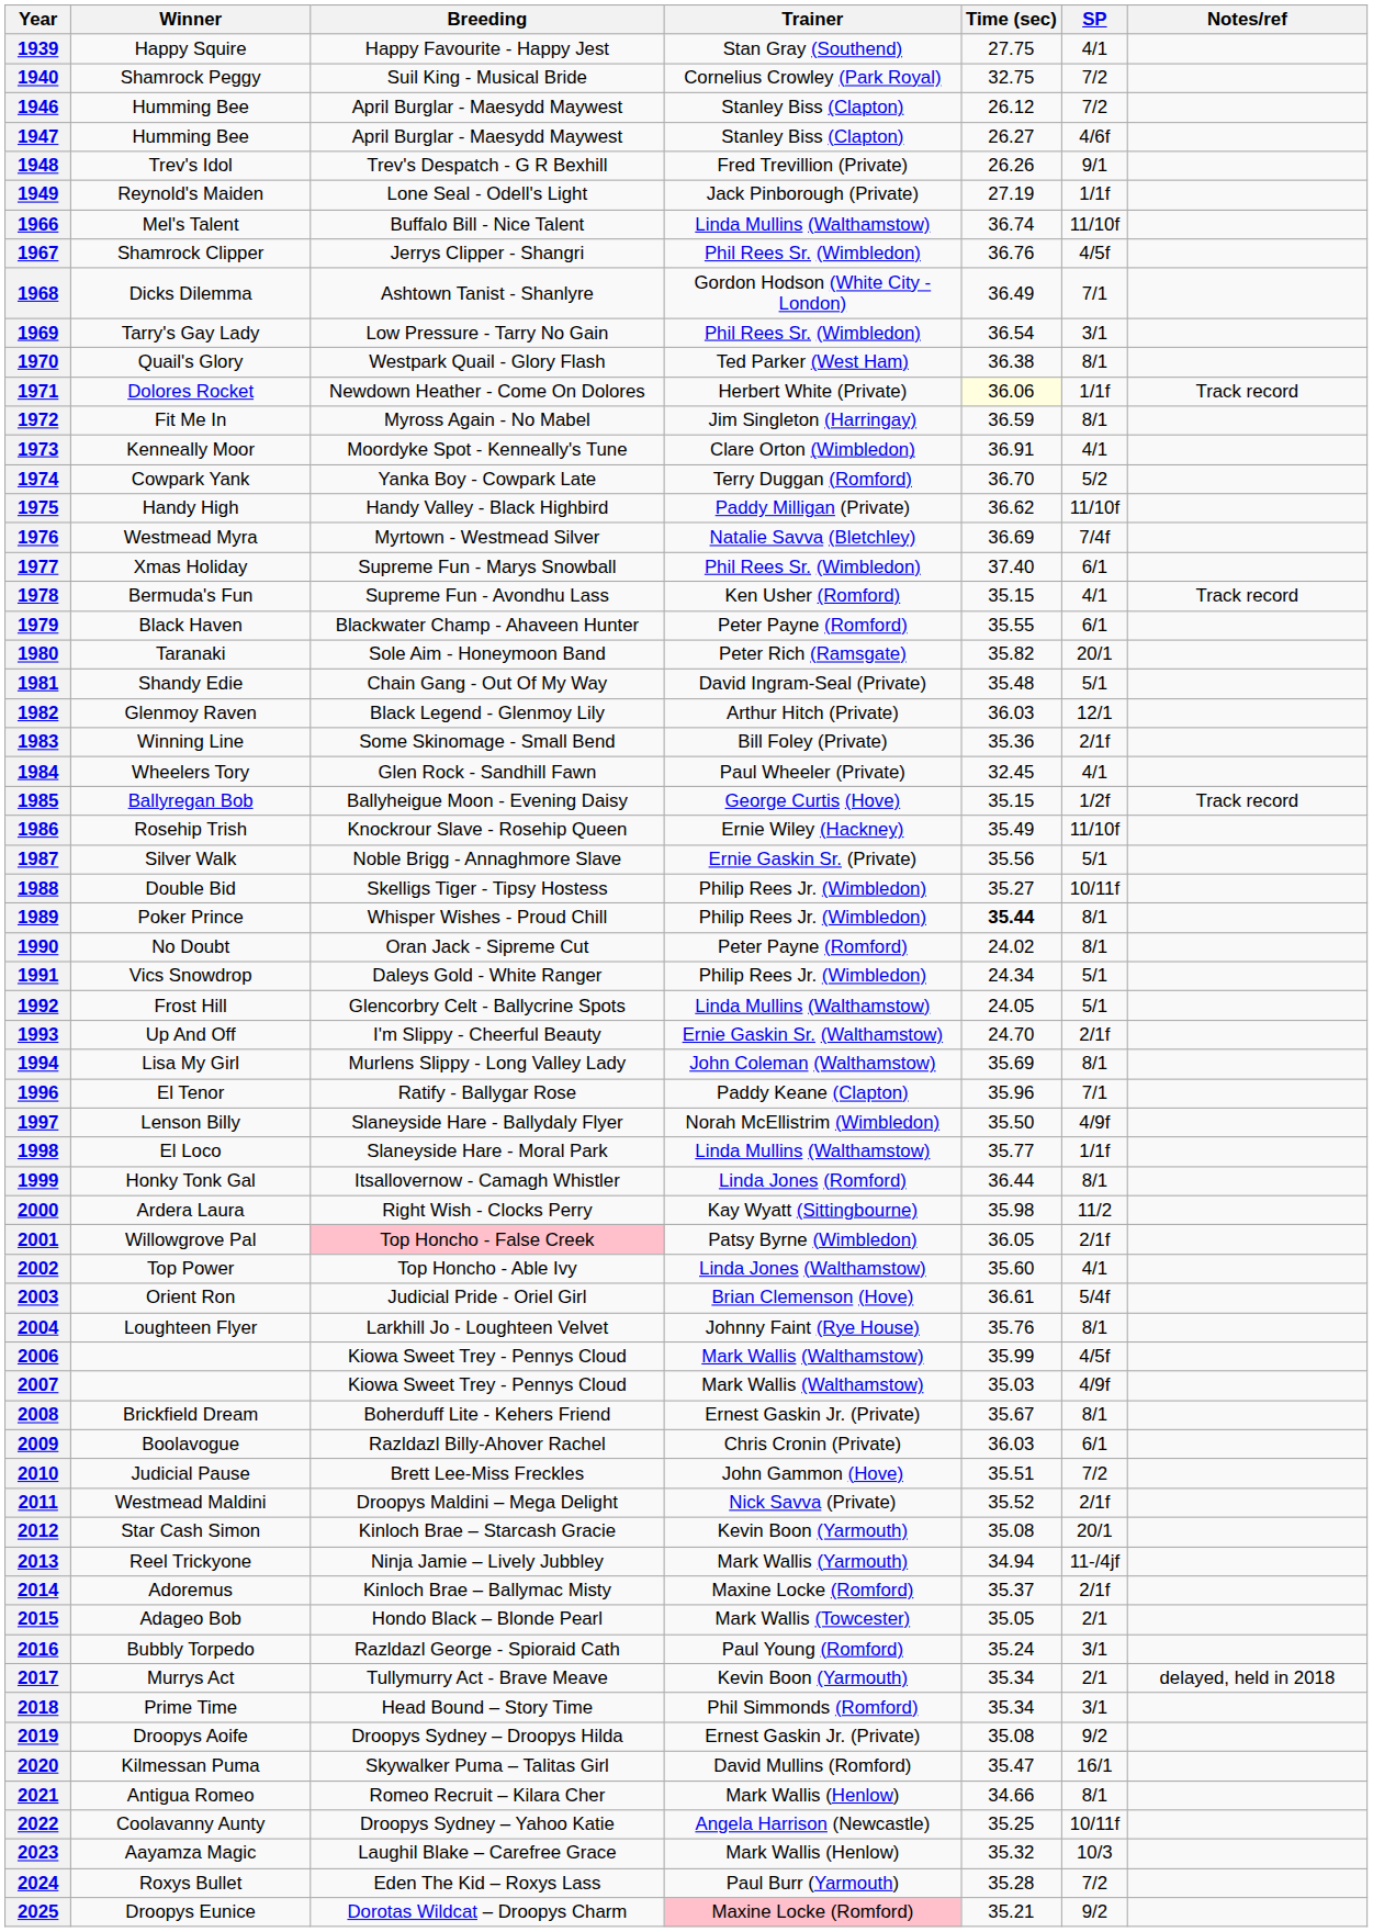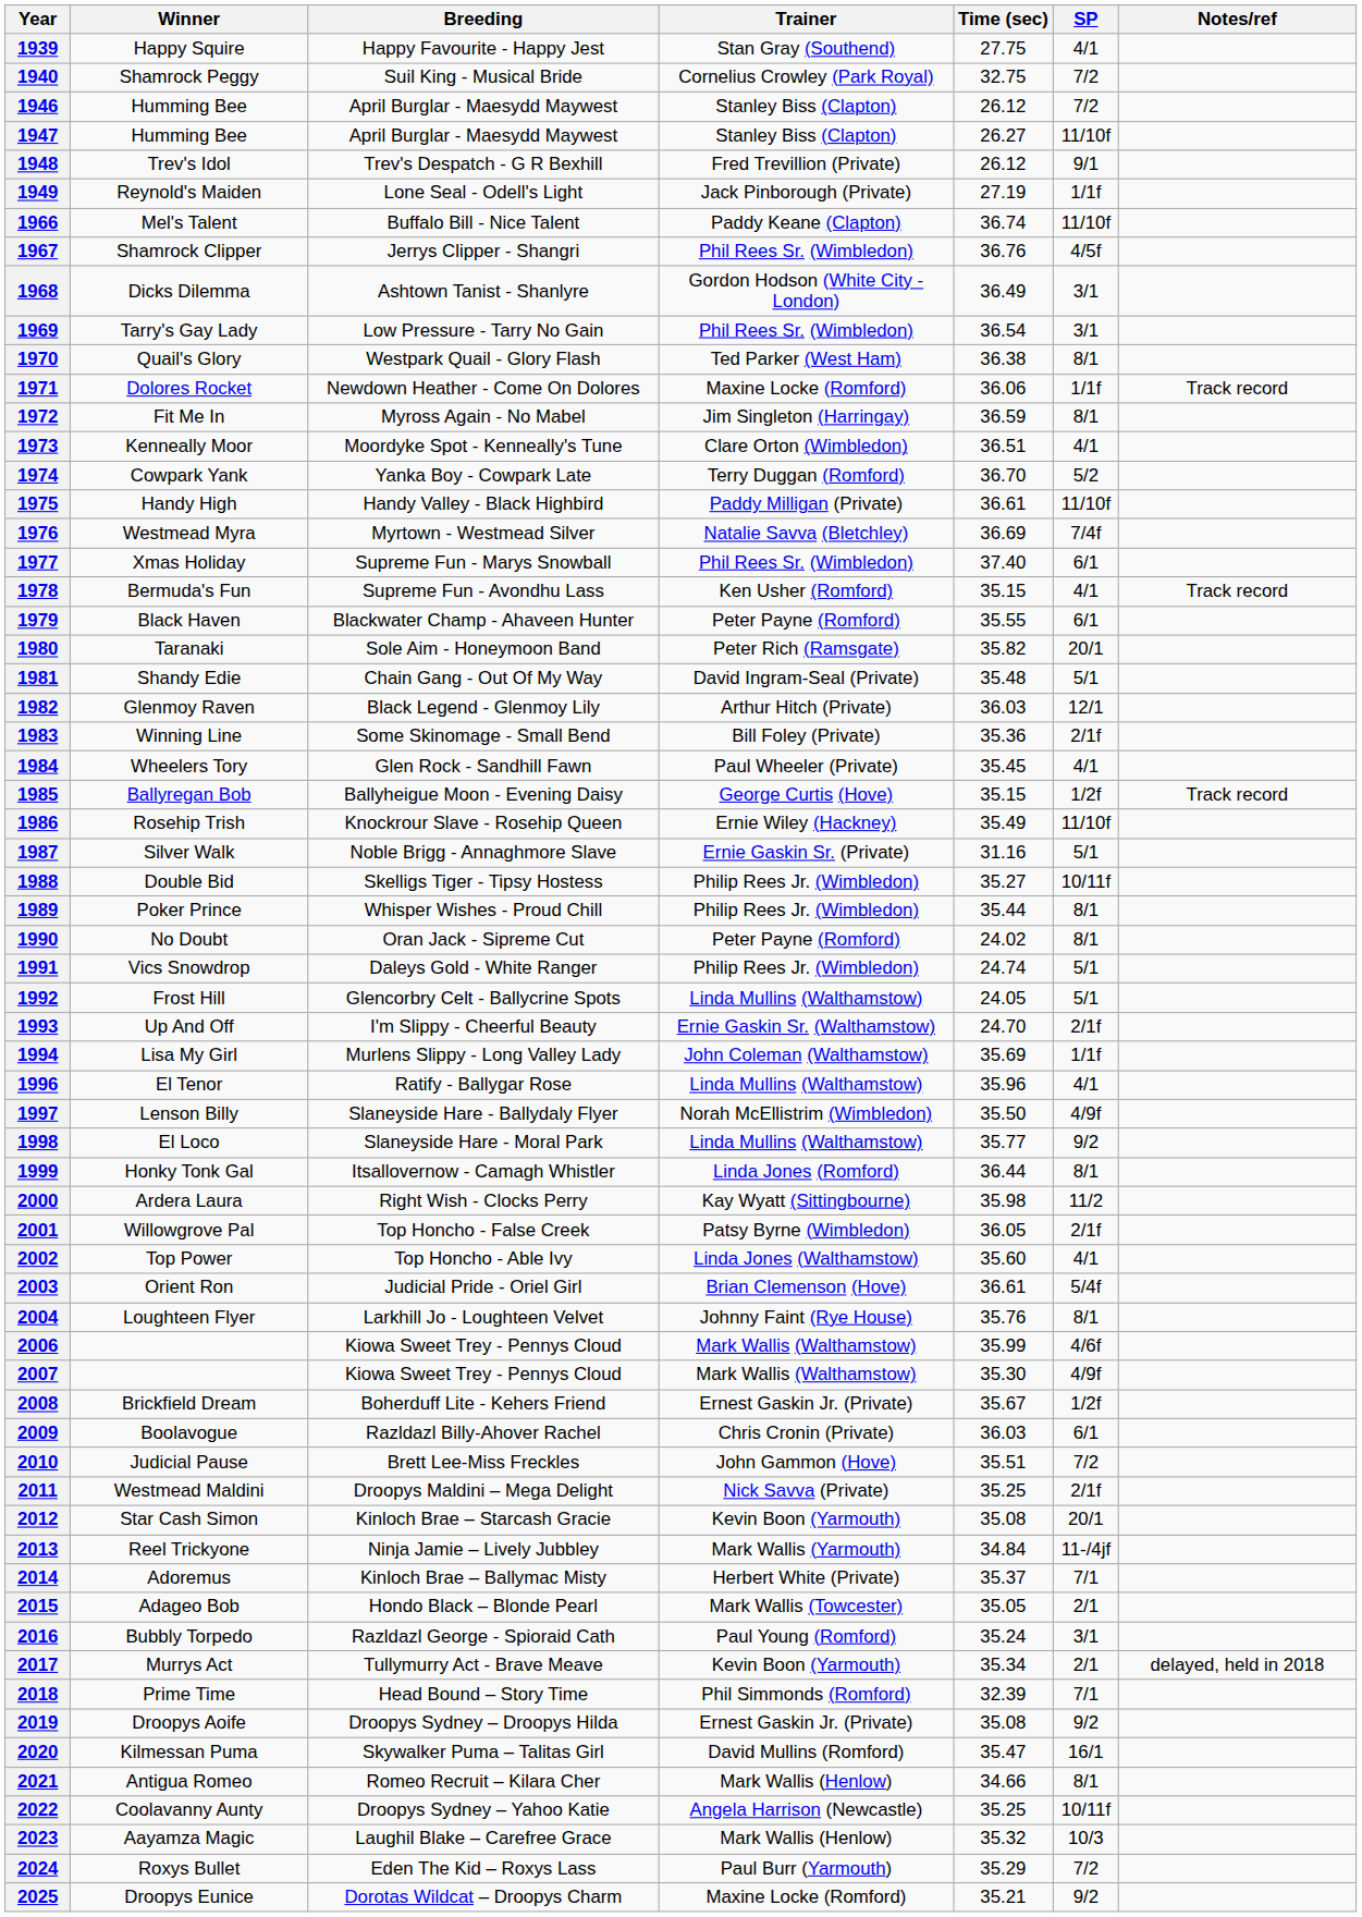 <table class="wikitable" style="text-align:center">
 <tr>
 <th width=50>Year</th>
 <th width=200>Winner</th>
 <th width=300>Breeding</th>
 <th width=250>Trainer</th>
 <th width=80>Time (sec)</th>
 <th width=50><a href='#'>SP</a></th>
 <th width=200>Notes/ref</th>
 </tr>
 <tr>
 <th><a href='#'>1939</a></th>
 <td>Happy Squire</td>
 <td>Happy Favourite - Happy Jest</td>
 <td>Stan Gray <a href='#'>(Southend)</a></td>
 <td>27.75</td>
 <td>4/1</td>
 <td></td>
 </tr>
 <tr>
 <th><a href='#'>1940</a></th>
 <td>Shamrock Peggy</td>
 <td>Suil King - Musical Bride</td>
 <td>Cornelius Crowley <a href='#'>(Park Royal)</a></td>
 <td>32.75</td>
 <td>7/2</td>
 <td></td>
 </tr>
 <tr>
 <th><a href='#'>1946</a></th>
 <td>Humming Bee</td>
 <td>April Burglar - Maesydd Maywest</td>
 <td>Stanley Biss <a href='#'>(Clapton)</a></td>
 <td>26.12</td>
 <td>7/2</td>
 <td></td>
 </tr>
 <tr>
 <th><a href='#'>1947</a></th>
 <td>Humming Bee</td>
 <td>April Burglar - Maesydd Maywest</td>
 <td>Stanley Biss <a href='#'>(Clapton)</a></td>
 <td>26.27</td>
-<td>4/6f</td>
+<td>11/10f</td>
 <td></td>
 </tr>
 <tr>
 <th><a href='#'>1948</a></th>
 <td>Trev's Idol</td>
 <td>Trev's Despatch - G R Bexhill</td>
 <td>Fred Trevillion (Private)</td>
-<td>26.26</td>
+<td>26.12</td>
 <td>9/1</td>
 <td></td>
 </tr>
 <tr>
 <th><a href='#'>1949</a></th>
 <td>Reynold's Maiden</td>
 <td>Lone Seal - Odell's Light</td>
 <td>Jack Pinborough (Private)</td>
 <td>27.19</td>
 <td>1/1f</td>
 <td></td>
 </tr>
 <tr>
 <th><a href='#'>1966</a></th>
 <td>Mel's Talent</td>
 <td>Buffalo Bill - Nice Talent</td>
-<td><a href='#'>Linda Mullins</a> <a href='#'>(Walthamstow)</a></td>
+<td>Paddy Keane <a href='#'>(Clapton)</a></td>
 <td>36.74</td>
 <td>11/10f</td>
 <td></td>
 </tr>
 <tr>
 <th><a href='#'>1967</a></th>
 <td>Shamrock Clipper</td>
 <td>Jerrys Clipper - Shangri</td>
 <td><a href='#'>Phil Rees Sr.</a> <a href='#'>(Wimbledon)</a></td>
 <td>36.76</td>
 <td>4/5f</td>
 <td></td>
 </tr>
 <tr>
 <th><a href='#'>1968</a></th>
 <td>Dicks Dilemma</td>
 <td>Ashtown Tanist - Shanlyre</td>
 <td>Gordon Hodson <a href='#'>(White City - London)</a></td>
 <td>36.49</td>
-<td>7/1</td>
+<td>3/1</td>
 <td></td>
 </tr>
 <tr>
 <th><a href='#'>1969</a></th>
 <td>Tarry's Gay Lady</td>
 <td>Low Pressure - Tarry No Gain</td>
 <td><a href='#'>Phil Rees Sr.</a> <a href='#'>(Wimbledon)</a></td>
 <td>36.54</td>
 <td>3/1</td>
 <td></td>
 </tr>
 <tr>
 <th><a href='#'>1970</a></th>
 <td>Quail's Glory</td>
 <td>Westpark Quail - Glory Flash</td>
 <td>Ted Parker <a href='#'>(West Ham)</a></td>
 <td>36.38</td>
 <td>8/1</td>
 <td></td>
 </tr>
 <tr>
 <th><a href='#'>1971</a></th>
 <td><a href='#'>Dolores Rocket</a></td>
 <td>Newdown Heather - Come On Dolores</td>
-<td>Herbert White (Private)</td>
-<td style="background: lightyellow;">36.06</td>
+<td>Maxine Locke <a href='#'>(Romford)</a></td>
+<td>36.06</td>
 <td>1/1f</td>
 <td>Track record</td>
 </tr>
 <tr>
 <th><a href='#'>1972</a></th>
 <td>Fit Me In</td>
 <td>Myross Again - No Mabel</td>
 <td>Jim Singleton <a href='#'>(Harringay)</a></td>
 <td>36.59</td>
 <td>8/1</td>
 <td></td>
 </tr>
 <tr>
 <th><a href='#'>1973</a></th>
 <td>Kenneally Moor</td>
 <td>Moordyke Spot - Kenneally's Tune</td>
 <td>Clare Orton <a href='#'>(Wimbledon)</a></td>
-<td>36.91</td>
+<td>36.51</td>
 <td>4/1</td>
 <td></td>
 </tr>
 <tr>
 <th><a href='#'>1974</a></th>
 <td>Cowpark Yank</td>
 <td>Yanka Boy - Cowpark Late</td>
 <td>Terry Duggan <a href='#'>(Romford)</a></td>
 <td>36.70</td>
 <td>5/2</td>
 <td></td>
 </tr>
 <tr>
 <th><a href='#'>1975</a></th>
 <td>Handy High</td>
 <td>Handy Valley - Black Highbird</td>
 <td><a href='#'>Paddy Milligan</a> (Private)</td>
-<td>36.62</td>
+<td>36.61</td>
 <td>11/10f</td>
 <td></td>
 </tr>
 <tr>
 <th><a href='#'>1976</a></th>
 <td>Westmead Myra</td>
 <td>Myrtown - Westmead Silver</td>
 <td><a href='#'>Natalie Savva</a> <a href='#'>(Bletchley)</a></td>
 <td>36.69</td>
 <td>7/4f</td>
 <td></td>
 </tr>
 <tr>
 <th><a href='#'>1977</a></th>
 <td>Xmas Holiday</td>
 <td>Supreme Fun - Marys Snowball</td>
 <td><a href='#'>Phil Rees Sr.</a> <a href='#'>(Wimbledon)</a></td>
 <td>37.40</td>
 <td>6/1</td>
 <td></td>
 </tr>
 <tr>
 <th><a href='#'>1978</a></th>
 <td>Bermuda's Fun</td>
 <td>Supreme Fun - Avondhu Lass</td>
 <td>Ken Usher <a href='#'>(Romford)</a></td>
 <td>35.15</td>
 <td>4/1</td>
 <td>Track record</td>
 </tr>
 <tr>
 <th><a href='#'>1979</a></th>
 <td>Black Haven</td>
 <td>Blackwater Champ - Ahaveen Hunter</td>
 <td>Peter Payne <a href='#'>(Romford)</a></td>
 <td>35.55</td>
 <td>6/1</td>
 <td></td>
 </tr>
 <tr>
 <th><a href='#'>1980</a></th>
 <td>Taranaki</td>
 <td>Sole Aim - Honeymoon Band</td>
 <td>Peter Rich <a href='#'>(Ramsgate)</a></td>
 <td>35.82</td>
 <td>20/1</td>
 <td></td>
 </tr>
 <tr>
 <th><a href='#'>1981</a></th>
 <td>Shandy Edie</td>
 <td>Chain Gang - Out Of My Way</td>
 <td>David Ingram-Seal (Private)</td>
 <td>35.48</td>
 <td>5/1</td>
 <td></td>
 </tr>
 <tr>
 <th><a href='#'>1982</a></th>
 <td>Glenmoy Raven</td>
 <td>Black Legend - Glenmoy Lily</td>
 <td>Arthur Hitch (Private)</td>
 <td>36.03</td>
 <td>12/1</td>
 <td></td>
 </tr>
 <tr>
 <th><a href='#'>1983</a></th>
 <td>Winning Line</td>
 <td>Some Skinomage - Small Bend</td>
 <td>Bill Foley (Private)</td>
 <td>35.36</td>
 <td>2/1f</td>
 <td></td>
 </tr>
 <tr>
 <th><a href='#'>1984</a></th>
 <td>Wheelers Tory</td>
 <td>Glen Rock - Sandhill Fawn</td>
 <td>Paul Wheeler (Private)</td>
-<td>32.45</td>
+<td>35.45</td>
 <td>4/1</td>
 <td></td>
 </tr>
 <tr>
 <th><a href='#'>1985</a></th>
 <td><a href='#'>Ballyregan Bob</a></td>
 <td>Ballyheigue Moon - Evening Daisy</td>
 <td><a href='#'>George Curtis</a> <a href='#'>(Hove)</a></td>
 <td>35.15</td>
 <td>1/2f</td>
 <td>Track record</td>
 </tr>
 <tr>
 <th><a href='#'>1986</a></th>
 <td>Rosehip Trish</td>
 <td>Knockrour Slave - Rosehip Queen</td>
 <td>Ernie Wiley <a href='#'>(Hackney)</a></td>
 <td>35.49</td>
 <td>11/10f</td>
 <td></td>
 </tr>
 <tr>
 <th><a href='#'>1987</a></th>
 <td>Silver Walk</td>
 <td>Noble Brigg - Annaghmore Slave</td>
 <td><a href='#'>Ernie Gaskin Sr.</a> (Private)</td>
-<td>35.56</td>
+<td>31.16</td>
 <td>5/1</td>
 <td></td>
 </tr>
 <tr>
 <th><a href='#'>1988</a></th>
 <td>Double Bid</td>
 <td>Skelligs Tiger - Tipsy Hostess</td>
 <td>Philip Rees Jr. <a href='#'>(Wimbledon)</a></td>
 <td>35.27</td>
 <td>10/11f</td>
 <td></td>
 </tr>
 <tr>
 <th><a href='#'>1989</a></th>
 <td>Poker Prince</td>
 <td>Whisper Wishes - Proud Chill</td>
 <td>Philip Rees Jr. <a href='#'>(Wimbledon)</a></td>
-<td><strong>35.44</strong></td>
+<td>35.44</td>
 <td>8/1</td>
 <td></td>
 </tr>
 <tr>
 <th><a href='#'>1990</a></th>
 <td>No Doubt</td>
 <td>Oran Jack - Sipreme Cut</td>
 <td>Peter Payne <a href='#'>(Romford)</a></td>
 <td>24.02</td>
 <td>8/1</td>
 <td></td>
 </tr>
 <tr>
 <th><a href='#'>1991</a></th>
 <td>Vics Snowdrop</td>
 <td>Daleys Gold - White Ranger</td>
 <td>Philip Rees Jr. <a href='#'>(Wimbledon)</a></td>
-<td>24.34</td>
+<td>24.74</td>
 <td>5/1</td>
 <td></td>
 </tr>
 <tr>
 <th><a href='#'>1992</a></th>
 <td>Frost Hill</td>
 <td>Glencorbry Celt - Ballycrine Spots</td>
 <td><a href='#'>Linda Mullins</a> <a href='#'>(Walthamstow)</a></td>
 <td>24.05</td>
 <td>5/1</td>
 <td></td>
 </tr>
 <tr>
 <th><a href='#'>1993</a></th>
 <td>Up And Off</td>
 <td>I'm Slippy - Cheerful Beauty</td>
 <td><a href='#'>Ernie Gaskin Sr.</a> <a href='#'>(Walthamstow)</a></td>
 <td>24.70</td>
 <td>2/1f</td>
 <td></td>
 </tr>
 <tr>
 <th><a href='#'>1994</a></th>
 <td>Lisa My Girl</td>
 <td>Murlens Slippy - Long Valley Lady</td>
 <td><a href='#'>John Coleman</a> <a href='#'>(Walthamstow)</a></td>
 <td>35.69</td>
-<td>8/1</td>
+<td>1/1f</td>
 <td></td>
 </tr>
 <tr>
 <th><a href='#'>1996</a></th>
 <td>El Tenor</td>
 <td>Ratify - Ballygar Rose</td>
-<td>Paddy Keane <a href='#'>(Clapton)</a></td>
+<td><a href='#'>Linda Mullins</a> <a href='#'>(Walthamstow)</a></td>
 <td>35.96</td>
-<td>7/1</td>
+<td>4/1</td>
 <td></td>
 </tr>
 <tr>
 <th><a href='#'>1997</a></th>
 <td>Lenson Billy</td>
 <td>Slaneyside Hare - Ballydaly Flyer</td>
 <td>Norah McEllistrim <a href='#'>(Wimbledon)</a></td>
 <td>35.50</td>
 <td>4/9f</td>
 <td></td>
 </tr>
 <tr>
 <th><a href='#'>1998</a></th>
 <td>El Loco</td>
 <td>Slaneyside Hare - Moral Park</td>
 <td><a href='#'>Linda Mullins</a> <a href='#'>(Walthamstow)</a></td>
 <td>35.77</td>
-<td>1/1f</td>
+<td>9/2</td>
 </tr>
 <tr>
 <th><a href='#'>1999</a></th>
 <td>Honky Tonk Gal</td>
 <td>Itsallovernow - Camagh Whistler</td>
 <td><a href='#'>Linda Jones</a> <a href='#'>(Romford)</a></td>
 <td>36.44</td>
 <td>8/1</td>
 <td></td>
 </tr>
 <tr>
 <th><a href='#'>2000</a></th>
 <td>Ardera Laura</td>
 <td>Right Wish - Clocks Perry</td>
 <td>Kay Wyatt <a href='#'>(Sittingbourne)</a></td>
 <td>35.98</td>
 <td>11/2</td>
 <td></td>
 </tr>
 <tr>
 <th><a href='#'>2001</a></th>
 <td>Willowgrove Pal</td>
-<td style="background: pink;">Top Honcho - False Creek</td>
+<td>Top Honcho - False Creek</td>
 <td>Patsy Byrne <a href='#'>(Wimbledon)</a></td>
 <td>36.05</td>
 <td>2/1f</td>
 <td></td>
 </tr>
 <tr>
 <th><a href='#'>2002</a></th>
 <td>Top Power</td>
 <td>Top Honcho - Able Ivy</td>
 <td><a href='#'>Linda Jones</a> <a href='#'>(Walthamstow)</a></td>
 <td>35.60</td>
 <td>4/1</td>
 <td></td>
 </tr>
 <tr>
 <th><a href='#'>2003</a></th>
 <td>Orient Ron</td>
 <td>Judicial Pride - Oriel Girl</td>
 <td><a href='#'>Brian Clemenson</a> <a href='#'>(Hove)</a></td>
 <td>36.61</td>
 <td>5/4f</td>
 <td></td>
 </tr>
 <tr>
 <th><a href='#'>2004</a></th>
 <td>Loughteen Flyer</td>
 <td>Larkhill Jo - Loughteen Velvet</td>
 <td>Johnny Faint <a href='#'>(Rye House)</a></td>
 <td>35.76</td>
 <td>8/1</td>
 <td></td>
 </tr>
 <tr>
 <th><a href='#'>2006</a></th>
 <td></td>
 <td>Kiowa Sweet Trey - Pennys Cloud</td>
 <td><a href='#'>Mark Wallis</a> <a href='#'>(Walthamstow)</a></td>
 <td>35.99</td>
-<td>4/5f</td>
+<td>4/6f</td>
 <td></td>
 </tr>
 <tr>
 <th><a href='#'>2007</a></th>
 <td></td>
 <td>Kiowa Sweet Trey - Pennys Cloud</td>
 <td>Mark Wallis <a href='#'>(Walthamstow)</a></td>
-<td>35.03</td>
+<td>35.30</td>
 <td>4/9f</td>
 <td></td>
 </tr>
 <tr>
 <th><a href='#'>2008</a></th>
 <td>Brickfield Dream</td>
 <td>Boherduff Lite - Kehers Friend</td>
 <td>Ernest Gaskin Jr. (Private)</td>
 <td>35.67</td>
-<td>8/1</td>
+<td>1/2f</td>
 <td></td>
 </tr>
 <tr>
 <th><a href='#'>2009</a></th>
 <td>Boolavogue</td>
 <td>Razldazl Billy-Ahover Rachel</td>
 <td>Chris Cronin (Private)</td>
 <td>36.03</td>
 <td>6/1</td>
 <td></td>
 </tr>
 <tr>
 <th><a href='#'>2010</a></th>
 <td>Judicial Pause</td>
 <td>Brett Lee-Miss Freckles</td>
 <td>John Gammon <a href='#'>(Hove)</a></td>
 <td>35.51</td>
 <td>7/2</td>
 <td></td>
 </tr>
 <tr>
 <th><a href='#'>2011</a></th>
 <td>Westmead Maldini</td>
 <td>Droopys Maldini – Mega Delight</td>
 <td><a href='#'>Nick Savva</a> (Private)</td>
-<td>35.52</td>
+<td>35.25</td>
 <td>2/1f</td>
 <td></td>
 </tr>
 <tr>
 <th><a href='#'>2012</a></th>
 <td>Star Cash Simon</td>
 <td>Kinloch Brae – Starcash Gracie</td>
 <td>Kevin Boon <a href='#'>(Yarmouth)</a></td>
 <td>35.08</td>
 <td>20/1</td>
 <td></td>
 </tr>
 <tr>
 <th><a href='#'>2013</a></th>
 <td>Reel Trickyone</td>
 <td>Ninja Jamie – Lively Jubbley</td>
 <td>Mark Wallis <a href='#'>(Yarmouth)</a></td>
-<td>34.94</td>
+<td>34.84</td>
 <td>11-/4jf</td>
 <td></td>
 </tr>
 <tr>
 <th><a href='#'>2014</a></th>
 <td>Adoremus</td>
 <td>Kinloch Brae – Ballymac Misty</td>
-<td>Maxine Locke <a href='#'>(Romford)</a></td>
+<td>Herbert White (Private)</td>
 <td>35.37</td>
-<td>2/1f</td>
+<td>7/1</td>
 <td></td>
 </tr>
 <tr>
 <th><a href='#'>2015</a></th>
 <td>Adageo Bob</td>
 <td>Hondo Black – Blonde Pearl</td>
 <td>Mark Wallis <a href='#'>(Towcester)</a></td>
 <td>35.05</td>
 <td>2/1</td>
 <td></td>
 </tr>
 <tr>
 <th><a href='#'>2016</a></th>
 <td>Bubbly Torpedo</td>
 <td>Razldazl George - Spioraid Cath</td>
 <td>Paul Young <a href='#'>(Romford)</a></td>
 <td>35.24</td>
 <td>3/1</td>
 <td></td>
 </tr>
 <tr>
 <th><a href='#'>2017</a></th>
 <td>Murrys Act</td>
 <td>Tullymurry Act - Brave Meave</td>
 <td>Kevin Boon <a href='#'>(Yarmouth)</a></td>
 <td>35.34</td>
 <td>2/1</td>
 <td>delayed, held in 2018</td>
 </tr>
 <tr>
 <th><a href='#'>2018</a></th>
 <td>Prime Time</td>
 <td>Head Bound – Story Time</td>
 <td>Phil Simmonds <a href='#'>(Romford)</a></td>
-<td>35.34</td>
-<td>3/1</td>
+<td>32.39</td>
+<td>7/1</td>
 <td></td>
 </tr>
 <tr>
 <th><a href='#'>2019</a></th>
 <td>Droopys Aoife</td>
 <td>Droopys Sydney – Droopys Hilda</td>
 <td>Ernest Gaskin Jr. (Private)</td>
 <td>35.08</td>
 <td>9/2</td>
 <td></td>
 </tr>
 <tr>
 <th><a href='#'>2020</a></th>
 <td>Kilmessan Puma</td>
 <td>Skywalker Puma – Talitas Girl</td>
 <td>David Mullins (Romford)</td>
 <td>35.47</td>
 <td>16/1</td>
 <td></td>
 </tr>
 <tr>
 <th><a href='#'>2021</a></th>
 <td>Antigua Romeo</td>
 <td>Romeo Recruit – Kilara Cher</td>
 <td>Mark Wallis (<a href='#'>Henlow</a>)</td>
 <td>34.66</td>
 <td>8/1</td>
 <td></td>
 </tr>
 <tr>
 <th><a href='#'>2022</a></th>
 <td>Coolavanny Aunty</td>
 <td>Droopys Sydney – Yahoo Katie</td>
 <td><a href='#'>Angela Harrison</a> (Newcastle)</td>
 <td>35.25</td>
 <td>10/11f</td>
 <td></td>
 </tr>
 <tr>
 <th><a href='#'>2023</a></th>
 <td>Aayamza Magic</td>
 <td>Laughil Blake – Carefree Grace</td>
 <td>Mark Wallis (Henlow)</td>
 <td>35.32</td>
 <td>10/3</td>
 <td></td>
 </tr>
 <tr>
 <th><a href='#'>2024</a></th>
 <td>Roxys Bullet</td>
 <td>Eden The Kid – Roxys Lass</td>
 <td>Paul Burr (<a href='#'>Yarmouth</a>)</td>
-<td>35.28</td>
+<td>35.29</td>
 <td>7/2</td>
 <td></td>
 </tr>
 <tr>
 <th><a href='#'>2025</a></th>
 <td>Droopys Eunice</td>
 <td><a href='#'>Dorotas Wildcat</a> – Droopys Charm</td>
-<td style="background: pink;">Maxine Locke (Romford)</td>
+<td>Maxine Locke (Romford)</td>
 <td>35.21</td>
 <td>9/2</td>
 <td></td>
 </tr>
 </table>
